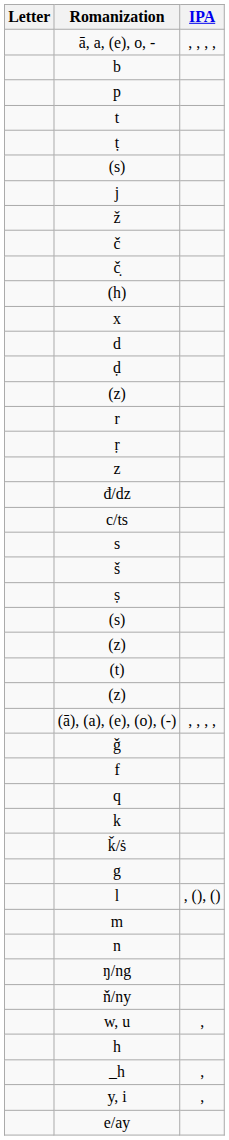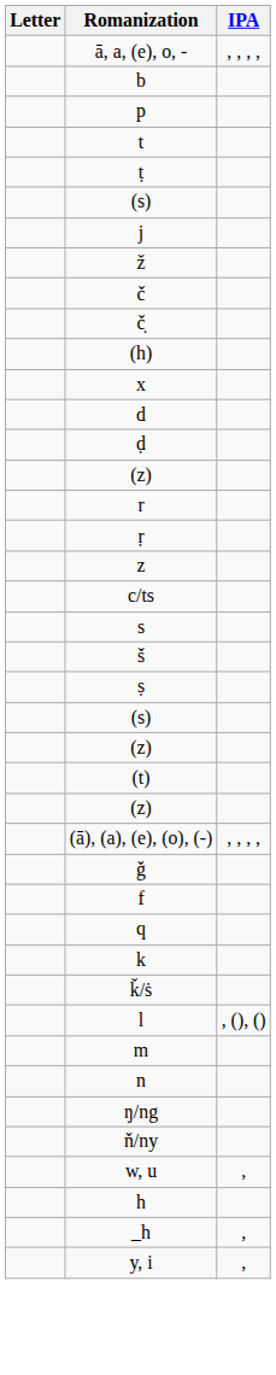 <table class="wikitable" style="text-align:center">
 <tr>
 <th>Letter</th>
 <th>Romanization</th>
 <th><a href='#'>IPA</a></th>
 </tr>
 <tr>
 <td style="font-size:150%"></td>
 <td>ā, a, (e), o, -</td>
 <td>, , , , </td>
 </tr>
 <tr>
 <td style="font-size:150%"></td>
 <td>b</td>
 <td></td>
 </tr>
 <tr>
 <td style="font-size:150%"></td>
 <td>p</td>
 <td></td>
 </tr>
 <tr>
 <td style="font-size:150%"></td>
 <td>t</td>
 <td></td>
 </tr>
 <tr>
 <td style="font-size:150%"></td>
 <td>ṭ</td>
 <td></td>
 </tr>
 <tr>
 <td style="font-size:150%"></td>
 <td>(s)</td>
 <td></td>
 </tr>
 <tr>
 <td style="font-size:150%"></td>
 <td>j</td>
 <td></td>
 </tr>
 <tr>
 <td style="font-size:150%"></td>
 <td>ž</td>
 <td></td>
 </tr>
 <tr>
 <td style="font-size:150%"></td>
 <td>č</td>
 <td></td>
 </tr>
 <tr>
 <td style="font-size:150%"></td>
 <td>č̣</td>
 <td></td>
 </tr>
 <tr>
 <td style="font-size:150%"></td>
 <td>(h)</td>
 <td></td>
 </tr>
 <tr>
 <td style="font-size:150%"></td>
 <td>x</td>
 <td></td>
 </tr>
 <tr>
 <td style="font-size:150%"></td>
 <td>d</td>
 <td></td>
 </tr>
 <tr>
 <td style="font-size:150%"></td>
 <td>ḍ</td>
 <td></td>
 </tr>
 <tr>
 <td style="font-size:150%"></td>
 <td>(z)</td>
 <td></td>
 </tr>
 <tr>
 <td style="font-size:150%"></td>
 <td>r</td>
 <td></td>
 </tr>
 <tr>
 <td style="font-size:150%"></td>
 <td>ṛ</td>
 <td></td>
 </tr>
 <tr>
 <td style="font-size:150%"></td>
 <td>z</td>
 <td></td>
 </tr>
 <tr>
 <td style="font-size:150%"></td>
-<td>đ/dz</td>
-<td></td>
-</tr>
-<tr>
-<td style="font-size:150%"></td>
 <td>c/ts</td>
 <td></td>
 </tr>
 <tr>
 <td style="font-size:150%"></td>
 <td>s</td>
 <td></td>
 </tr>
 <tr>
 <td style="font-size:150%"></td>
 <td>š</td>
 <td></td>
 </tr>
 <tr>
 <td style="font-size:150%"></td>
 <td>ṣ</td>
 <td></td>
 </tr>
 <tr>
 <td style="font-size:150%"></td>
 <td>(s)</td>
 <td></td>
 </tr>
 <tr>
 <td style="font-size:150%"></td>
 <td>(z)</td>
 <td></td>
 </tr>
 <tr>
 <td style="font-size:150%"></td>
 <td>(t)</td>
 <td></td>
 </tr>
 <tr>
 <td style="font-size:150%"></td>
 <td>(z)</td>
 <td></td>
 </tr>
 <tr>
 <td style="font-size:150%"></td>
 <td>(ā), (a), (e), (o), (-)</td>
 <td>, , , , </td>
 </tr>
 <tr>
 <td style="font-size:150%"></td>
 <td>ǧ</td>
 <td></td>
 </tr>
 <tr>
 <td style="font-size:150%"></td>
 <td>f</td>
 <td></td>
 </tr>
 <tr>
 <td style="font-size:150%"></td>
 <td>q</td>
 <td></td>
 </tr>
 <tr>
 <td style="font-size:150%"></td>
 <td>k</td>
 <td></td>
 </tr>
 <tr>
 <td style="font-size:150%"></td>
 <td>ǩ/ṡ</td>
 <td></td>
 </tr>
 <tr>
 <td style="font-size:150%"></td>
-<td>g</td>
-<td></td>
-</tr>
-<tr>
-<td style="font-size:150%"></td>
 <td>l</td>
 <td>, (), ()</td>
 </tr>
 <tr>
 <td style="font-size:150%"></td>
 <td>m</td>
 <td></td>
 </tr>
 <tr>
 <td style="font-size:150%"></td>
 <td>n</td>
 <td></td>
 </tr>
 <tr>
 <td style="font-size:150%"></td>
 <td>ŋ/ng</td>
 <td></td>
 </tr>
 <tr>
 <td style="font-size:150%"></td>
 <td>ň/ny</td>
 <td></td>
 </tr>
 <tr>
 <td style="font-size:150%"></td>
 <td>w, u</td>
 <td>, </td>
 </tr>
 <tr>
 <td style="font-size:150%"></td>
 <td>h</td>
 <td></td>
 </tr>
 <tr>
 <td style="font-size:150%"></td>
 <td>_h</td>
 <td>, </td>
 </tr>
 <tr>
 <td style="font-size:150%"></td>
 <td>y, i</td>
 <td>, </td>
 </tr>
-<tr>
-<td style="font-size:150%"></td>
-<td>e/ay</td>
-<td></td>
-</tr>
 </table>
